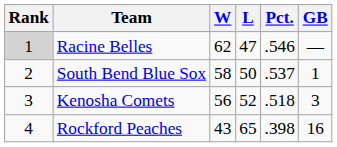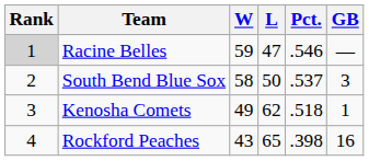 <table class="wikitable">
 <tr>
 <th>Rank</th>
 <th>Team</th>
 <th><a href='#'>W</a></th>
 <th><a href='#'>L</a></th>
 <th><a href='#'>Pct.</a></th>
 <th><a href='#'>GB</a></th>
 </tr>
 <tr align=center>
 <td style="background: lightgrey;">1</td>
 <td align=left><a href='#'>Racine Belles</a></td>
-<td>62</td>
+<td>59</td>
 <td>47</td>
 <td>.546</td>
 <td>—</td>
 </tr>
 <tr align=center>
 <td>2</td>
 <td align=left><a href='#'>South Bend Blue Sox</a></td>
 <td>58</td>
 <td>50</td>
 <td>.537</td>
-<td>1</td>
+<td>3</td>
 </tr>
 <tr align=center>
 <td>3</td>
 <td align=left><a href='#'>Kenosha Comets</a></td>
-<td>56</td>
-<td>52</td>
+<td>49</td>
+<td>62</td>
 <td>.518</td>
-<td>3</td>
+<td>1</td>
 </tr>
 <tr align=center>
 <td>4</td>
 <td align=left><a href='#'>Rockford Peaches</a></td>
 <td>43</td>
 <td>65</td>
 <td>.398</td>
 <td>16</td>
 </tr>
 </table>
